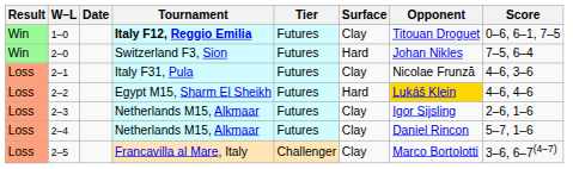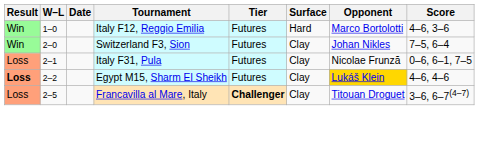 <table class="sortable wikitable">
 <tr>
 <th>Result</th>
 <th class="unsortable">W–L</th>
 <th>Date</th>
 <th>Tournament</th>
 <th>Tier</th>
 <th>Surface</th>
 <th>Opponent</th>
 <th class="unsortable">Score</th>
 </tr>
 <tr>
 <td bgcolor=98fb98>Win</td>
 <td><small>1–0</small></td>
 <td></td>
-<td style=background:#cffcff><strong>Italy F12, <a href='#'>Reggio Emilia</a></strong></td>
+<td style=background:#cffcff>Italy F12, <a href='#'>Reggio Emilia</a></td>
 <td style=background:#cffcff>Futures</td>
-<td>Clay</td>
-<td> <a href='#'>Titouan Droguet</a></td>
-<td>0–6, 6–1, 7–5</td>
+<td>Hard</td>
+<td> <a href='#'>Marco Bortolotti</a></td>
+<td>4–6, 3–6</td>
 </tr>
 <tr>
 <td bgcolor=98fb98>Win</td>
 <td><small>2–0</small></td>
 <td></td>
 <td style=background:#cffcff>Switzerland F3, <a href='#'>Sion</a></td>
 <td style=background:#cffcff>Futures</td>
-<td>Hard</td>
+<td>Clay</td>
 <td> <a href='#'>Johan Nikles</a></td>
 <td>7–5, 6–4</td>
 </tr>
 <tr>
 <td bgcolor=ffa07a>Loss</td>
 <td><small>2–1</small></td>
 <td></td>
 <td style=background:#cffcff>Italy F31, <a href='#'>Pula</a></td>
 <td style=background:#cffcff>Futures</td>
 <td>Clay</td>
 <td> Nicolae Frunză</td>
-<td>4–6, 3–6</td>
+<td>0–6, 6–1, 7–5</td>
 </tr>
 <tr>
-<td bgcolor=ffa07a>Loss</td>
+<td bgcolor=ffa07a><strong>Loss</strong></td>
 <td><small>2–2</small></td>
 <td></td>
 <td style=background:#cffcff>Egypt M15, <a href='#'>Sharm El Sheikh</a></td>
 <td style=background:#cffcff>Futures</td>
-<td>Hard</td>
+<td>Clay</td>
 <td style="background: gold;"> <a href='#'>Lukáš Klein</a></td>
 <td>4–6, 4–6</td>
-</tr>
-<tr>
-<td bgcolor=ffa07a>Loss</td>
-<td><small>2–3</small></td>
-<td></td>
-<td style=background:#cffcff>Netherlands M15, <a href='#'>Alkmaar</a></td>
-<td style=background:#cffcff>Futures</td>
-<td>Clay</td>
-<td> <a href='#'>Igor Sijsling</a></td>
-<td>2–6, 1–6</td>
-</tr>
-<tr>
-<td bgcolor=ffa07a>Loss</td>
-<td><small>2–4</small></td>
-<td></td>
-<td style=background:#cffcff>Netherlands M15, <a href='#'>Alkmaar</a></td>
-<td style=background:#cffcff>Futures</td>
-<td>Clay</td>
-<td> <a href='#'>Daniel Rincon</a></td>
-<td>5–7, 1–6</td>
 </tr>
 <tr>
 <td bgcolor=ffa07a>Loss</td>
 <td><small>2–5</small></td>
 <td><a href='#'></a></td>
 <td style="background:moccasin;"><a href='#'>Francavilla al Mare</a>, Italy</td>
-<td style="background:moccasin;">Challenger</td>
+<td style="background:moccasin;"><strong>Challenger</strong></td>
 <td>Clay</td>
-<td> <a href='#'>Marco Bortolotti</a></td>
+<td> <a href='#'>Titouan Droguet</a></td>
 <td>3–6, 6–7<sup>(4–7)</sup></td>
 </tr>
 </table>
